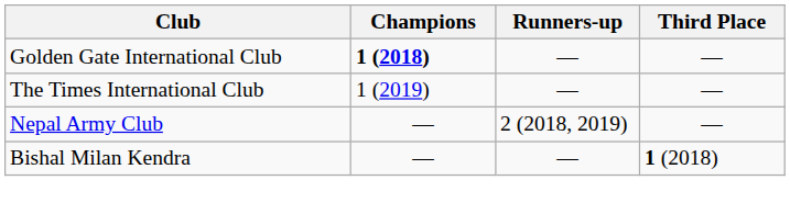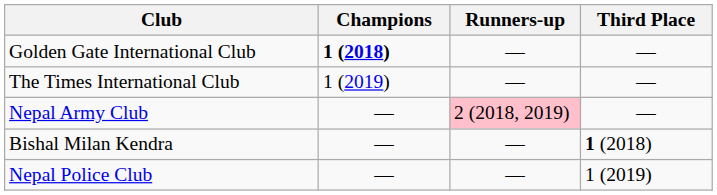 <table class="wikitable">
 <tr>
 <th width="250">Club</th>
 <th width="100">Champions</th>
 <th width="100">Runners-up</th>
 <th width="100">Third Place</th>
 </tr>
 <tr>
 <td>Golden Gate International Club</td>
 <td><strong>1 (<a href='#'>2018</a>)</strong></td>
 <td align="center">—</td>
 <td align="center">—</td>
 </tr>
 <tr>
 <td>The Times International Club</td>
 <td>1 (<a href='#'>2019</a>)</td>
 <td align="center">—</td>
 <td align="center">—</td>
 </tr>
 <tr>
 <td><a href='#'>Nepal Army Club</a></td>
 <td align="center">—</td>
-<td>2 (2018, 2019)</td>
+<td style="background: pink;">2 (2018, 2019)</td>
 <td align="center">—</td>
 </tr>
 <tr>
 <td>Bishal Milan Kendra</td>
 <td align="center">—</td>
 <td align="center">—</td>
 <td><strong>1</strong> (2018)</td>
 </tr>
+<tr>
+<td><a href='#'>Nepal Police Club</a></td>
+<td align="center">—</td>
+<td align="center">—</td>
+<td>1 (2019)</td>
+</tr>
 </table>
